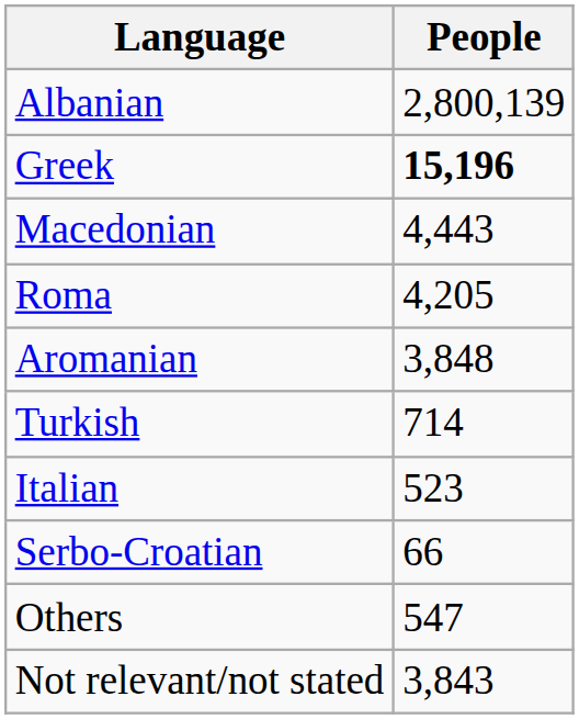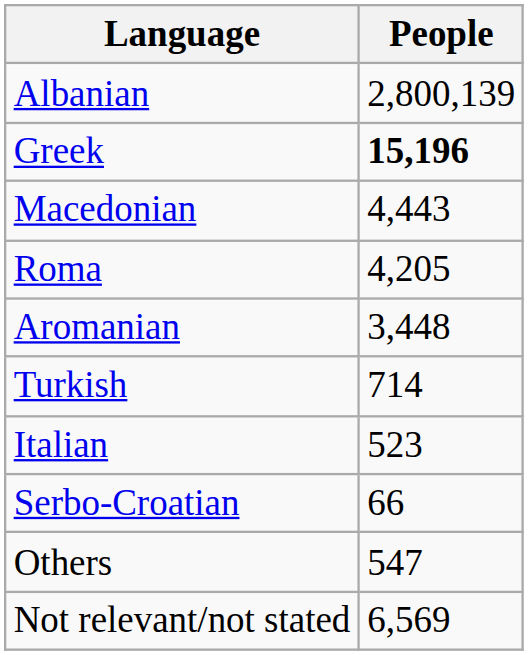 <table class="wikitable">
 <tr>
 <th>Language</th>
 <th>People</th>
 </tr>
 <tr>
 <td><a href='#'>Albanian</a></td>
 <td>2,800,139</td>
 </tr>
 <tr>
 <td><a href='#'>Greek</a></td>
 <td><strong>15,196</strong></td>
 </tr>
 <tr>
 <td><a href='#'>Macedonian</a></td>
 <td>4,443</td>
 </tr>
 <tr>
 <td><a href='#'>Roma</a></td>
 <td>4,205</td>
 </tr>
 <tr>
 <td><a href='#'>Aromanian</a></td>
-<td>3,848</td>
+<td>3,448</td>
 </tr>
 <tr>
 <td><a href='#'>Turkish</a></td>
 <td>714</td>
 </tr>
 <tr>
 <td><a href='#'>Italian</a></td>
 <td>523</td>
 </tr>
 <tr>
 <td><a href='#'>Serbo-Croatian</a></td>
 <td>66</td>
 </tr>
 <tr>
 <td>Others</td>
 <td>547</td>
 </tr>
 <tr>
 <td>Not relevant/not stated</td>
-<td>3,843</td>
+<td>6,569</td>
 </tr>
 </table>
